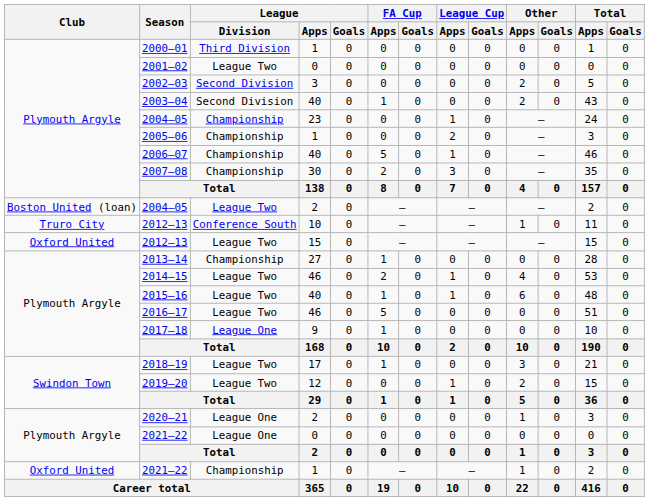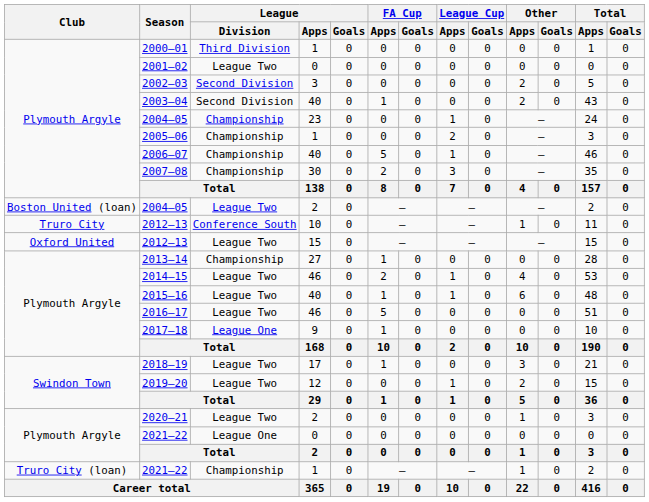 <table class="wikitable" style="text-align:center">
 <tr>
 <th rowspan="2">Club</th>
 <th rowspan="2">Season</th>
 <th colspan="3">League</th>
 <th colspan="2"><a href='#'>FA Cup</a></th>
 <th colspan="2"><a href='#'>League Cup</a></th>
 <th colspan="2">Other</th>
 <th colspan="2">Total</th>
 </tr>
 <tr>
 <th>Division</th>
 <th>Apps</th>
 <th>Goals</th>
 <th>Apps</th>
 <th>Goals</th>
 <th>Apps</th>
 <th>Goals</th>
 <th>Apps</th>
 <th>Goals</th>
 <th>Apps</th>
 <th>Goals</th>
 </tr>
 <tr>
 <td rowspan="9"><a href='#'>Plymouth Argyle</a></td>
 <td><a href='#'>2000–01</a></td>
 <td><a href='#'>Third Division</a></td>
 <td>1</td>
 <td>0</td>
 <td>0</td>
 <td>0</td>
 <td>0</td>
 <td>0</td>
 <td>0</td>
 <td>0</td>
 <td>1</td>
 <td>0</td>
 </tr>
 <tr>
 <td><a href='#'>2001–02</a></td>
 <td>League Two</td>
 <td>0</td>
 <td>0</td>
 <td>0</td>
 <td>0</td>
 <td>0</td>
 <td>0</td>
 <td>0</td>
 <td>0</td>
 <td>0</td>
 <td>0</td>
 </tr>
 <tr>
 <td><a href='#'>2002–03</a></td>
 <td><a href='#'>Second Division</a></td>
 <td>3</td>
 <td>0</td>
 <td>0</td>
 <td>0</td>
 <td>0</td>
 <td>0</td>
 <td>2</td>
 <td>0</td>
 <td>5</td>
 <td>0</td>
 </tr>
 <tr>
 <td><a href='#'>2003–04</a></td>
 <td>Second Division</td>
 <td>40</td>
 <td>0</td>
 <td>1</td>
 <td>0</td>
 <td>0</td>
 <td>0</td>
 <td>2</td>
 <td>0</td>
 <td>43</td>
 <td>0</td>
 </tr>
 <tr>
 <td><a href='#'>2004–05</a></td>
 <td><a href='#'>Championship</a></td>
 <td>23</td>
 <td>0</td>
 <td>0</td>
 <td>0</td>
 <td>1</td>
 <td>0</td>
 <td colspan="2">—</td>
 <td>24</td>
 <td>0</td>
 </tr>
 <tr>
 <td><a href='#'>2005–06</a></td>
 <td>Championship</td>
 <td>1</td>
 <td>0</td>
 <td>0</td>
 <td>0</td>
 <td>2</td>
 <td>0</td>
 <td colspan="2">—</td>
 <td>3</td>
 <td>0</td>
 </tr>
 <tr>
 <td><a href='#'>2006–07</a></td>
 <td>Championship</td>
 <td>40</td>
 <td>0</td>
 <td>5</td>
 <td>0</td>
 <td>1</td>
 <td>0</td>
 <td colspan="2">—</td>
 <td>46</td>
 <td>0</td>
 </tr>
 <tr>
 <td><a href='#'>2007–08</a></td>
 <td>Championship</td>
 <td>30</td>
 <td>0</td>
 <td>2</td>
 <td>0</td>
 <td>3</td>
 <td>0</td>
 <td colspan="2">—</td>
 <td>35</td>
 <td>0</td>
 </tr>
 <tr>
 <th colspan="2">Total</th>
 <th>138</th>
 <th>0</th>
 <th>8</th>
 <th>0</th>
 <th>7</th>
 <th>0</th>
 <th>4</th>
 <th>0</th>
 <th>157</th>
 <th>0</th>
 </tr>
 <tr>
 <td><a href='#'>Boston United</a> (loan)</td>
 <td><a href='#'>2004–05</a></td>
 <td><a href='#'>League Two</a></td>
 <td>2</td>
 <td>0</td>
 <td colspan="2">—</td>
 <td colspan="2">—</td>
 <td colspan="2">—</td>
 <td>2</td>
 <td>0</td>
 </tr>
 <tr>
 <td><a href='#'>Truro City</a></td>
 <td><a href='#'>2012–13</a></td>
 <td><a href='#'>Conference South</a></td>
 <td>10</td>
 <td>0</td>
 <td colspan="2">—</td>
 <td colspan="2">—</td>
 <td>1</td>
 <td>0</td>
 <td>11</td>
 <td>0</td>
 </tr>
 <tr>
 <td><a href='#'>Oxford United</a></td>
 <td><a href='#'>2012–13</a></td>
 <td>League Two</td>
 <td>15</td>
 <td>0</td>
 <td colspan="2">—</td>
 <td colspan="2">—</td>
 <td colspan="2">—</td>
 <td>15</td>
 <td>0</td>
 </tr>
 <tr>
 <td rowspan="6">Plymouth Argyle</td>
 <td><a href='#'>2013–14</a></td>
 <td>Championship</td>
 <td>27</td>
 <td>0</td>
 <td>1</td>
 <td>0</td>
 <td>0</td>
 <td>0</td>
 <td>0</td>
 <td>0</td>
 <td>28</td>
 <td>0</td>
 </tr>
 <tr>
 <td><a href='#'>2014–15</a></td>
 <td>League Two</td>
 <td>46</td>
 <td>0</td>
 <td>2</td>
 <td>0</td>
 <td>1</td>
 <td>0</td>
 <td>4</td>
 <td>0</td>
 <td>53</td>
 <td>0</td>
 </tr>
 <tr>
 <td><a href='#'>2015–16</a></td>
 <td>League Two</td>
 <td>40</td>
 <td>0</td>
 <td>1</td>
 <td>0</td>
 <td>1</td>
 <td>0</td>
 <td>6</td>
 <td>0</td>
 <td>48</td>
 <td>0</td>
 </tr>
 <tr>
 <td><a href='#'>2016–17</a></td>
 <td>League Two</td>
 <td>46</td>
 <td>0</td>
 <td>5</td>
 <td>0</td>
 <td>0</td>
 <td>0</td>
 <td>0</td>
 <td>0</td>
 <td>51</td>
 <td>0</td>
 </tr>
 <tr>
 <td><a href='#'>2017–18</a></td>
 <td><a href='#'>League One</a></td>
 <td>9</td>
 <td>0</td>
 <td>1</td>
 <td>0</td>
 <td>0</td>
 <td>0</td>
 <td>0</td>
 <td>0</td>
 <td>10</td>
 <td>0</td>
 </tr>
 <tr>
 <th colspan="2">Total</th>
 <th>168</th>
 <th>0</th>
 <th>10</th>
 <th>0</th>
 <th>2</th>
 <th>0</th>
 <th>10</th>
 <th>0</th>
 <th>190</th>
 <th>0</th>
 </tr>
 <tr>
 <td rowspan="3"><a href='#'>Swindon Town</a></td>
 <td><a href='#'>2018–19</a></td>
 <td>League Two</td>
 <td>17</td>
 <td>0</td>
 <td>1</td>
 <td>0</td>
 <td>0</td>
 <td>0</td>
 <td>3</td>
 <td>0</td>
 <td>21</td>
 <td>0</td>
 </tr>
 <tr>
 <td><a href='#'>2019–20</a></td>
 <td>League Two</td>
 <td>12</td>
 <td>0</td>
 <td>0</td>
 <td>0</td>
 <td>1</td>
 <td>0</td>
 <td>2</td>
 <td>0</td>
 <td>15</td>
 <td>0</td>
 </tr>
 <tr>
 <th colspan="2">Total</th>
 <th>29</th>
 <th>0</th>
 <th>1</th>
 <th>0</th>
 <th>1</th>
 <th>0</th>
 <th>5</th>
 <th>0</th>
 <th>36</th>
 <th>0</th>
 </tr>
 <tr>
 <td rowspan="3">Plymouth Argyle</td>
 <td><a href='#'>2020–21</a></td>
-<td>League One</td>
+<td>League Two</td>
 <td>2</td>
 <td>0</td>
 <td>0</td>
 <td>0</td>
 <td>0</td>
 <td>0</td>
 <td>1</td>
 <td>0</td>
 <td>3</td>
 <td>0</td>
 </tr>
 <tr>
 <td><a href='#'>2021–22</a></td>
 <td>League One</td>
 <td>0</td>
 <td>0</td>
 <td>0</td>
 <td>0</td>
 <td>0</td>
 <td>0</td>
 <td>0</td>
 <td>0</td>
 <td>0</td>
 <td>0</td>
 </tr>
 <tr>
 <th colspan="2">Total</th>
 <th>2</th>
 <th>0</th>
 <th>0</th>
 <th>0</th>
 <th>0</th>
 <th>0</th>
 <th>1</th>
 <th>0</th>
 <th>3</th>
 <th>0</th>
 </tr>
 <tr>
-<td><a href='#'>Oxford United</a></td>
+<td><a href='#'>Truro City</a> (loan)</td>
 <td><a href='#'>2021–22</a></td>
 <td>Championship</td>
 <td>1</td>
 <td>0</td>
 <td colspan="2">—</td>
 <td colspan="2">—</td>
 <td>1</td>
 <td>0</td>
 <td>2</td>
 <td>0</td>
 </tr>
 <tr>
 <th Colspan="3">Career total</th>
 <th>365</th>
 <th>0</th>
 <th>19</th>
 <th>0</th>
 <th>10</th>
 <th>0</th>
 <th>22</th>
 <th>0</th>
 <th>416</th>
 <th>0</th>
 </tr>
 </table>
